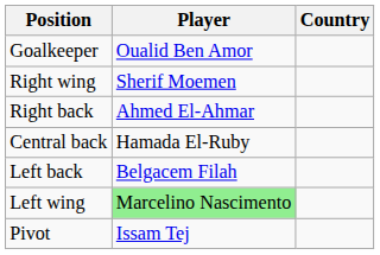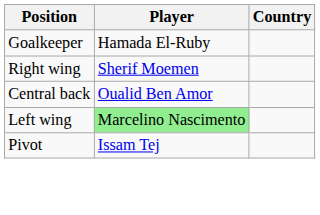 <table class="wikitable">
 <tr>
 <th>Position</th>
 <th>Player</th>
 <th>Country</th>
 </tr>
 <tr>
 <td>Goalkeeper</td>
-<td><a href='#'>Oualid Ben Amor</a></td>
+<td>Hamada El-Ruby</td>
 <td></td>
 </tr>
 <tr>
 <td>Right wing</td>
 <td><a href='#'>Sherif Moemen</a></td>
 <td></td>
 </tr>
 <tr>
-<td>Right back</td>
-<td><a href='#'>Ahmed El-Ahmar</a></td>
-<td></td>
-</tr>
-<tr>
 <td>Central back</td>
-<td>Hamada El-Ruby</td>
-<td></td>
-</tr>
-<tr>
-<td>Left back</td>
-<td><a href='#'>Belgacem Filah</a></td>
+<td><a href='#'>Oualid Ben Amor</a></td>
 <td></td>
 </tr>
 <tr>
 <td>Left wing</td>
 <td style="background: lightgreen;">Marcelino Nascimento</td>
 <td></td>
 </tr>
 <tr>
 <td>Pivot</td>
 <td><a href='#'>Issam Tej</a></td>
 <td></td>
 </tr>
 </table>
